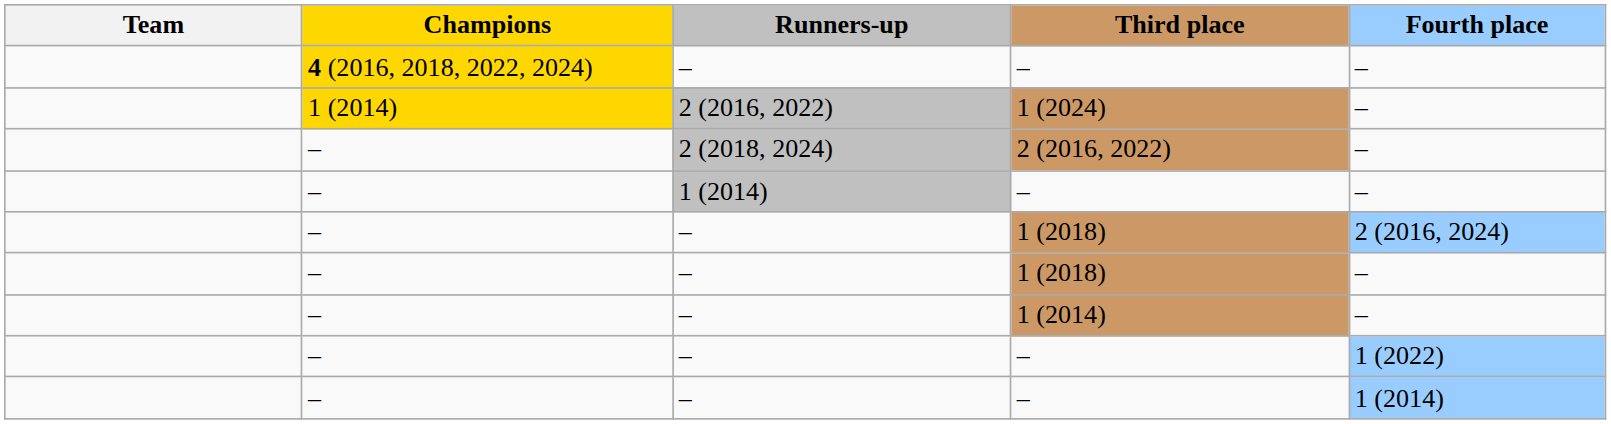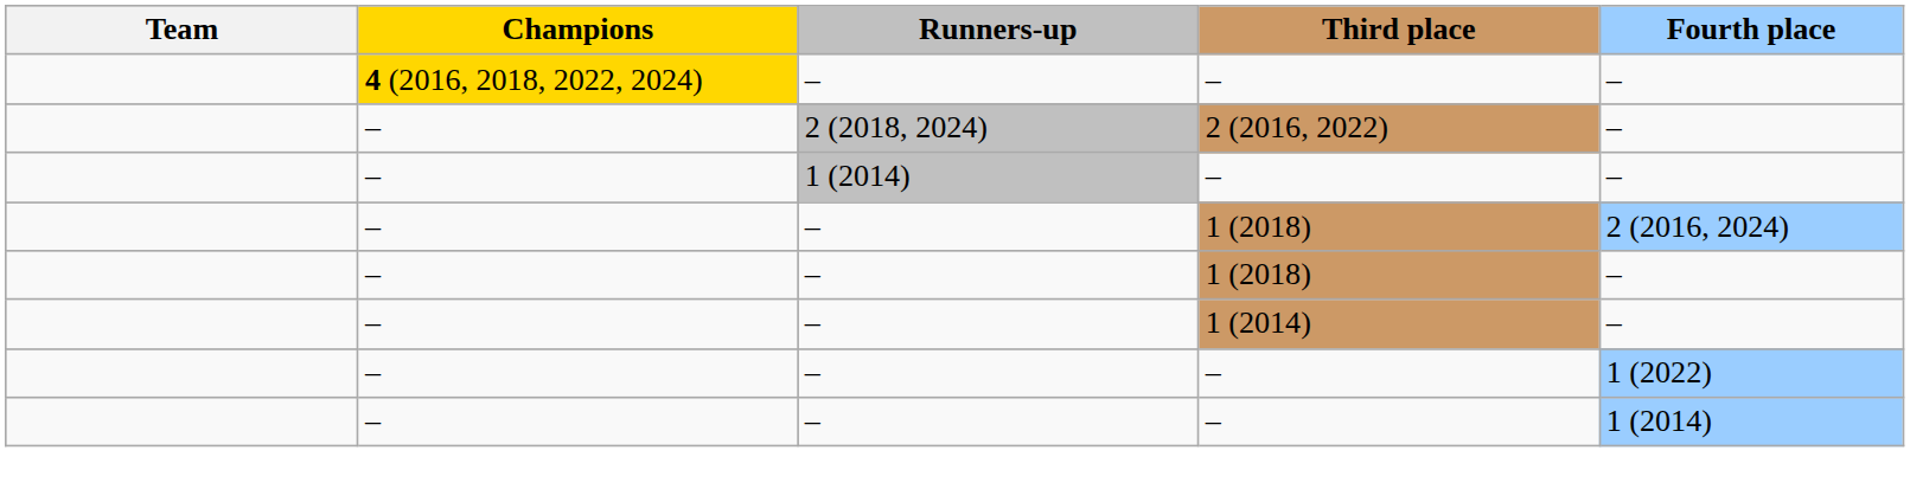 <table class="wikitable">
 <tr>
 <th width=175px>Team</th>
 <th width=220px style="background:gold;">Champions</th>
 <th width=200px style="background:silver;">Runners-up</th>
 <th width=200px style="background:#cc9966;">Third place</th>
 <th width=150px style="background:#9acdff;">Fourth place</th>
 </tr>
 <tr>
 <td></td>
 <td style="background:gold;"><strong>4</strong> (2016, 2018, 2022, 2024)</td>
 <td>–</td>
 <td>–</td>
-<td>–</td>
-</tr>
-<tr>
-<td></td>
-<td style="background:gold;">1 (2014)</td>
-<td style="background:silver;">2 (2016, 2022)</td>
-<td style="background:#cc9966;">1 (2024)</td>
 <td>–</td>
 </tr>
 <tr>
 <td></td>
 <td>–</td>
 <td style="background:silver;">2 (2018, 2024)</td>
 <td style="background:#cc9966;">2 (2016, 2022)</td>
 <td>–</td>
 </tr>
 <tr>
 <td></td>
 <td>–</td>
 <td style="background:silver;">1 (2014)</td>
 <td>–</td>
 <td>–</td>
 </tr>
 <tr>
 <td></td>
 <td>–</td>
 <td>–</td>
 <td style="background:#cc9966;">1 (2018)</td>
 <td style="background:#9acdff;">2 (2016, 2024)</td>
 </tr>
 <tr>
 <td></td>
 <td>–</td>
 <td>–</td>
 <td style="background:#cc9966;">1 (2018)</td>
 <td>–</td>
 </tr>
 <tr>
 <td></td>
 <td>–</td>
 <td>–</td>
 <td style="background:#cc9966;">1 (2014)</td>
 <td>–</td>
 </tr>
 <tr>
 <td></td>
 <td>–</td>
 <td>–</td>
 <td>–</td>
 <td style="background:#9acdff;">1 (2022)</td>
 </tr>
 <tr>
 <td></td>
 <td>–</td>
 <td>–</td>
 <td>–</td>
 <td style="background:#9acdff;">1 (2014)</td>
 </tr>
 </table>
